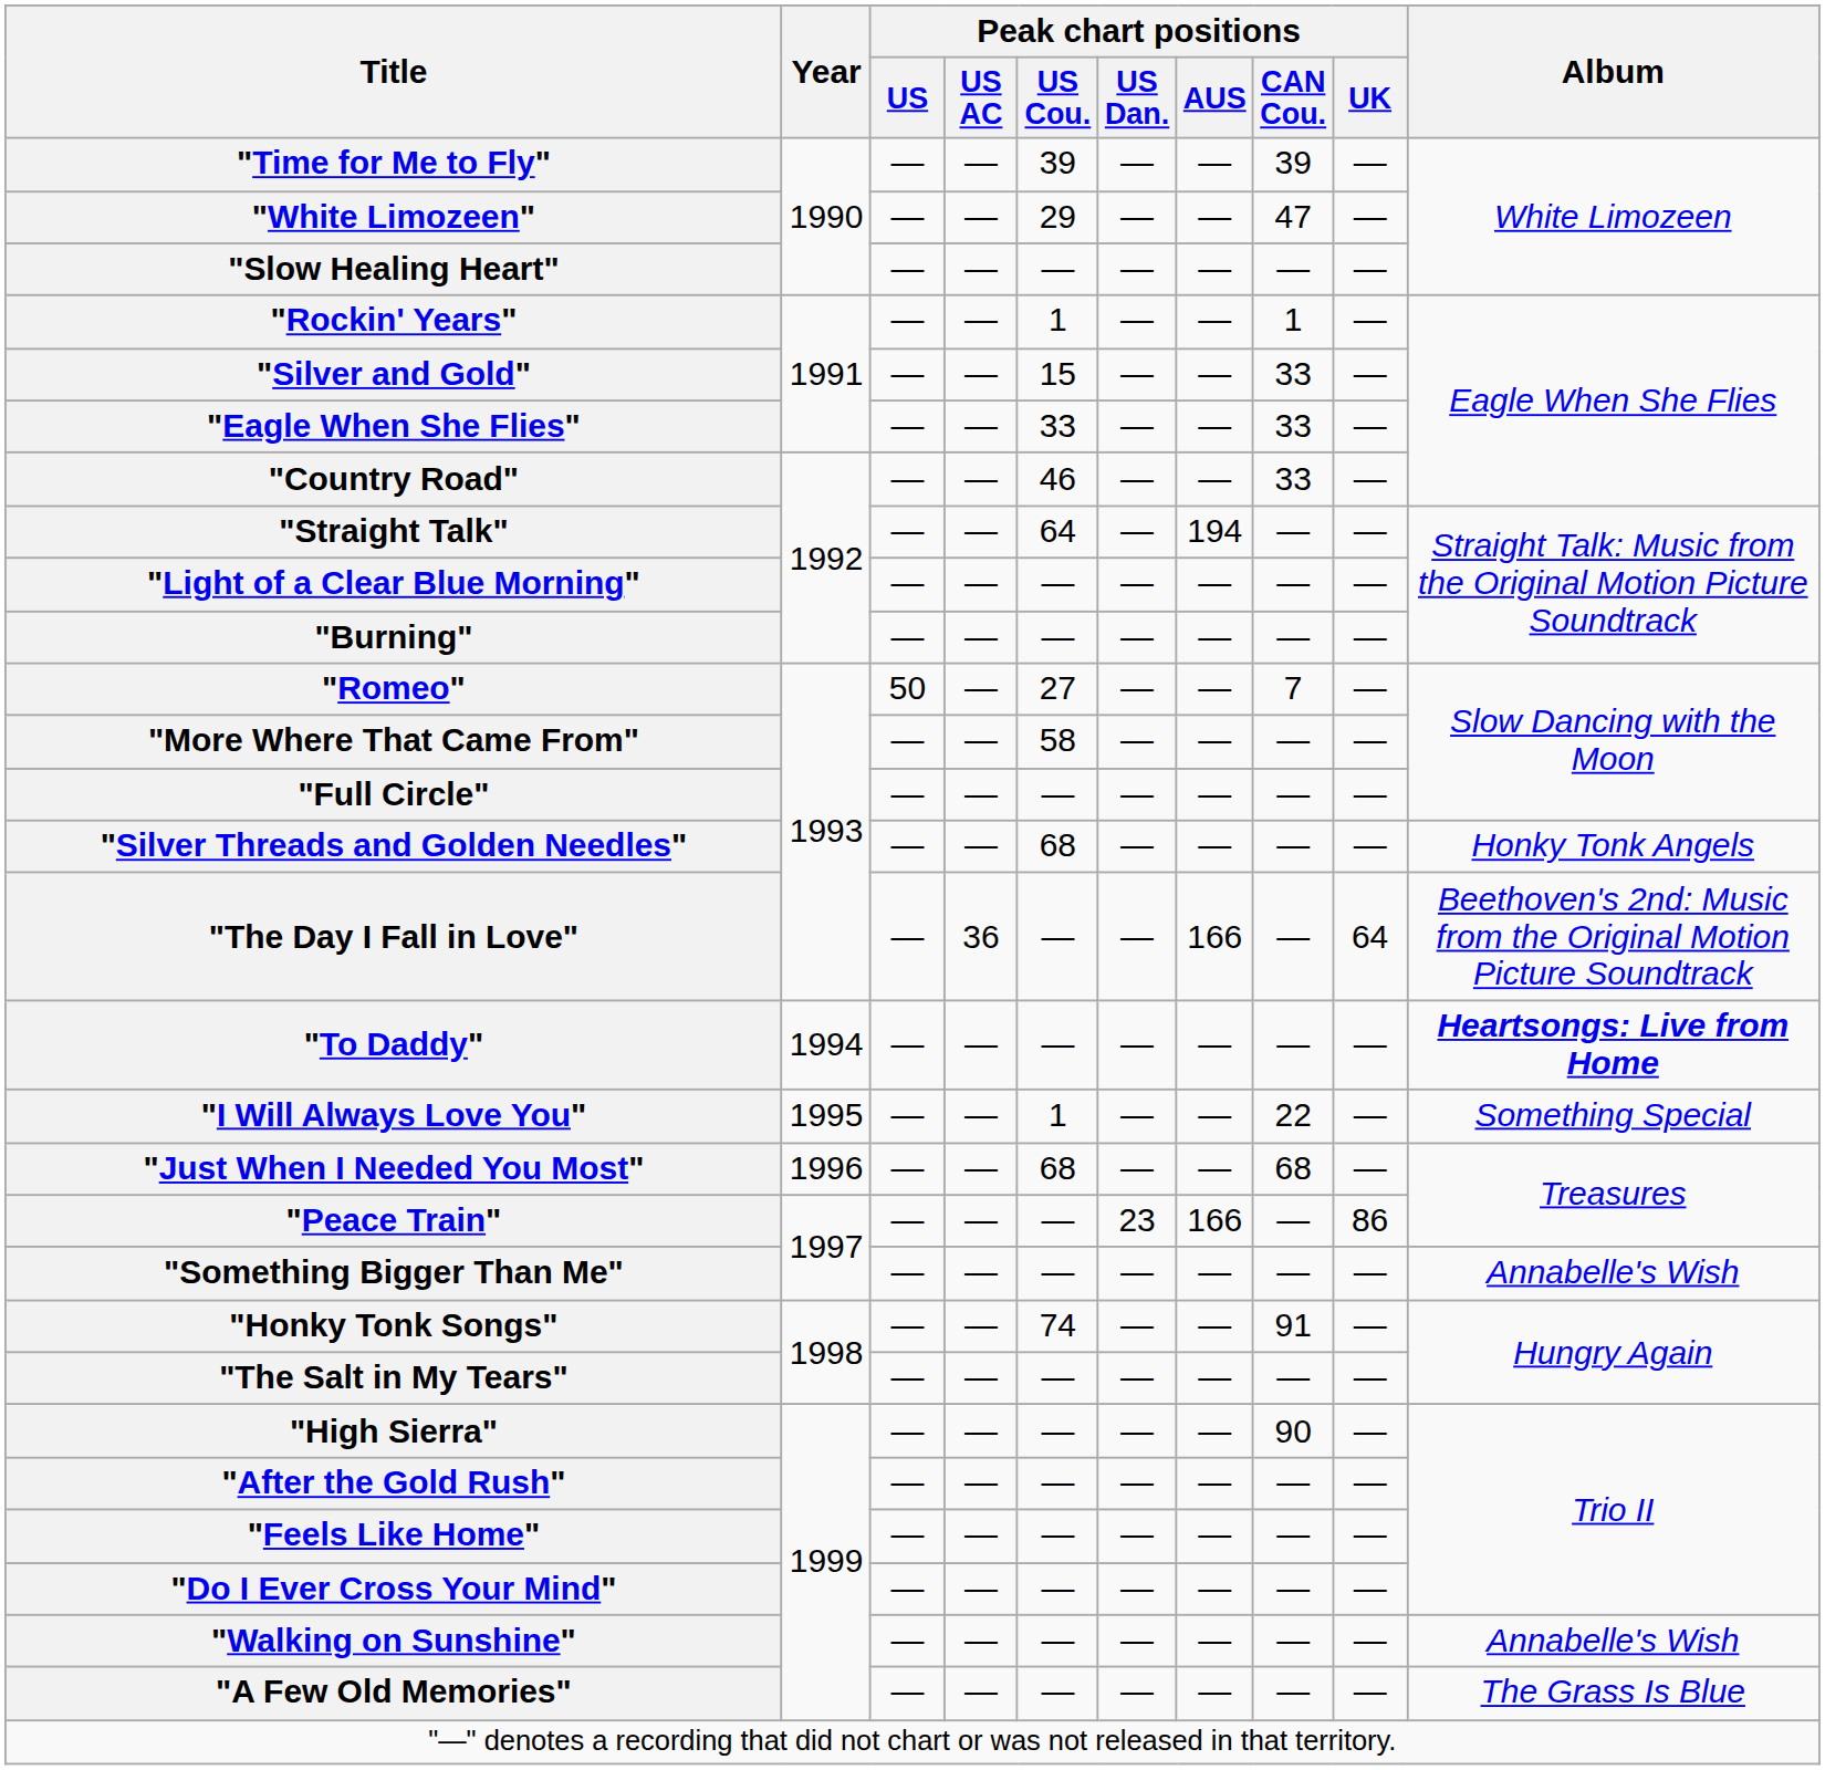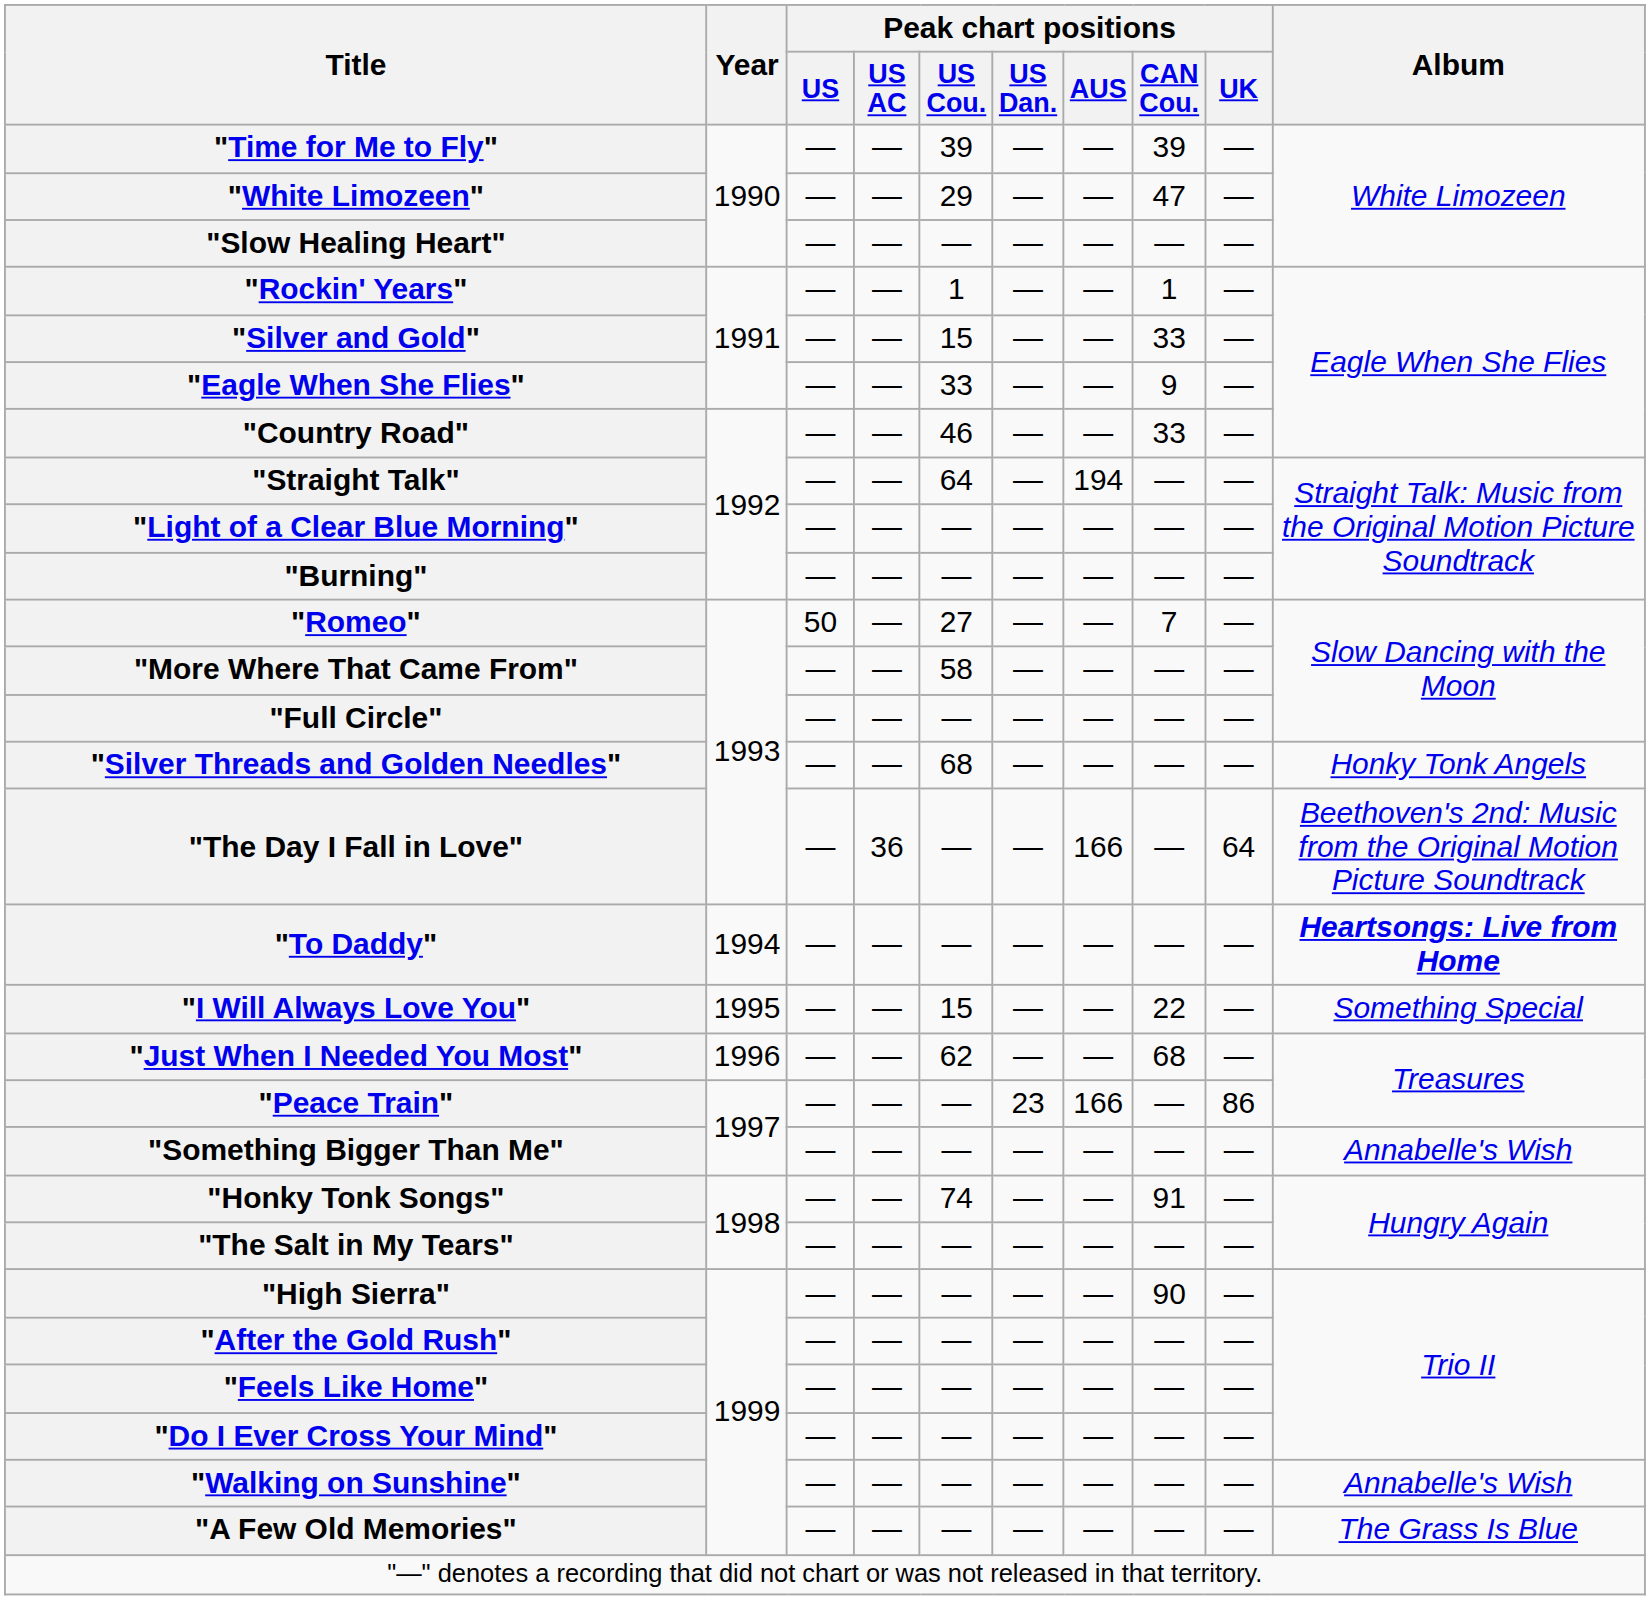 <table class="wikitable plainrowheaders" style="text-align:center;">
 <tr>
 <th scope="col" rowspan="2" style="width:23em;">Title</th>
 <th scope="col" rowspan="2" style="width:2em;">Year</th>
 <th scope="col" colspan="7">Peak chart positions</th>
 <th scope="col" rowspan="2" style="width:12em;">Album</th>
 </tr>
 <tr>
 <th scope="col" style="width:2em;font-size:90%;"><a href='#'>US</a><br></th>
 <th scope="col" style="width:2em;font-size:90%;"><a href='#'>US<br>AC</a><br></th>
 <th scope="col" style="width:2em;font-size:90%;"><a href='#'>US Cou.</a><br></th>
 <th scope="col" style="width:2em;font-size:90%;"><a href='#'>US<br>Dan.</a><br></th>
 <th scope="col" style="width:2em;font-size:90%;"><a href='#'>AUS</a><br></th>
 <th scope="col" style="width:2em;font-size:90%;"><a href='#'>CAN Cou.</a><br></th>
 <th scope="col" style="width:2em;font-size:90%;"><a href='#'>UK</a><br></th>
 </tr>
 <tr>
 <th scope="row">"<a href='#'>Time for Me to Fly</a>"</th>
 <td rowspan="3">1990</td>
 <td>—</td>
 <td>—</td>
 <td>39</td>
 <td>—</td>
 <td>—</td>
 <td>39</td>
 <td>—</td>
 <td rowspan="3"><em><a href='#'>White Limozeen</a></em></td>
 </tr>
 <tr>
 <th scope="row">"<a href='#'>White Limozeen</a>"</th>
 <td>—</td>
 <td>—</td>
 <td>29</td>
 <td>—</td>
 <td>—</td>
 <td>47</td>
 <td>—</td>
 </tr>
 <tr>
 <th scope="row">"Slow Healing Heart"</th>
 <td>—</td>
 <td>—</td>
 <td>—</td>
 <td>—</td>
 <td>—</td>
 <td>—</td>
 <td>—</td>
 </tr>
 <tr>
 <th scope="row">"<a href='#'>Rockin' Years</a>"<br></th>
 <td rowspan="3">1991</td>
 <td>—</td>
 <td>—</td>
 <td>1</td>
 <td>—</td>
 <td>—</td>
 <td>1</td>
 <td>—</td>
 <td rowspan="4"><em><a href='#'>Eagle When She Flies</a></em></td>
 </tr>
 <tr>
 <th scope="row">"<a href='#'>Silver and Gold</a>"</th>
 <td>—</td>
 <td>—</td>
 <td>15</td>
 <td>—</td>
 <td>—</td>
 <td>33</td>
 <td>—</td>
 </tr>
 <tr>
 <th scope="row">"<a href='#'>Eagle When She Flies</a>"</th>
 <td>—</td>
 <td>—</td>
 <td>33</td>
 <td>—</td>
 <td>—</td>
-<td>33</td>
+<td>9</td>
 <td>—</td>
 </tr>
 <tr>
 <th scope="row">"Country Road"</th>
 <td rowspan="4">1992</td>
 <td>—</td>
 <td>—</td>
 <td>46</td>
 <td>—</td>
 <td>—</td>
 <td>33</td>
 <td>—</td>
 </tr>
 <tr>
 <th scope="row">"Straight Talk"</th>
 <td>—</td>
 <td>—</td>
 <td>64</td>
 <td>—</td>
 <td>194</td>
 <td>—</td>
 <td>—</td>
 <td rowspan="3"><em><a href='#'>Straight Talk: Music from the Original Motion Picture Soundtrack</a></em></td>
 </tr>
 <tr>
 <th scope="row">"<a href='#'>Light of a Clear Blue Morning</a>"</th>
 <td>—</td>
 <td>—</td>
 <td>—</td>
 <td>—</td>
 <td>—</td>
 <td>—</td>
 <td>—</td>
 </tr>
 <tr>
 <th scope="row">"Burning"<br></th>
 <td>—</td>
 <td>—</td>
 <td>—</td>
 <td>—</td>
 <td>—</td>
 <td>—</td>
 <td>—</td>
 </tr>
 <tr>
 <th scope="row">"<a href='#'>Romeo</a>"<br></th>
 <td rowspan="5">1993</td>
 <td>50</td>
 <td>—</td>
 <td>27</td>
 <td>—</td>
 <td>—</td>
 <td>7</td>
 <td>—</td>
 <td rowspan="3"><em><a href='#'>Slow Dancing with the Moon</a></em></td>
 </tr>
 <tr>
 <th scope="row">"More Where That Came From"</th>
 <td>—</td>
 <td>—</td>
 <td>58</td>
 <td>—</td>
 <td>—</td>
 <td>—</td>
 <td>—</td>
 </tr>
 <tr>
 <th scope="row">"Full Circle"</th>
 <td>—</td>
 <td>—</td>
 <td>—</td>
 <td>—</td>
 <td>—</td>
 <td>—</td>
 <td>—</td>
 </tr>
 <tr>
 <th scope="row">"<a href='#'>Silver Threads and Golden Needles</a>"<br></th>
 <td>—</td>
 <td>—</td>
 <td>68</td>
 <td>—</td>
 <td>—</td>
 <td>—</td>
 <td>—</td>
 <td><em><a href='#'>Honky Tonk Angels</a></em></td>
 </tr>
 <tr>
 <th scope="row">"The Day I Fall in Love"<br></th>
 <td>—</td>
 <td>36</td>
 <td>—</td>
 <td>—</td>
 <td>166</td>
 <td>—</td>
 <td>64</td>
 <td><em><a href='#'>Beethoven's 2nd: Music from the Original Motion Picture Soundtrack</a></em></td>
 </tr>
 <tr>
 <th scope="row">"<a href='#'>To Daddy</a>" </th>
 <td>1994</td>
 <td>—</td>
 <td>—</td>
 <td>—</td>
 <td>—</td>
 <td>—</td>
 <td>—</td>
 <td>—</td>
 <td><strong><em><a href='#'>Heartsongs: Live from Home</a></em></strong></td>
 </tr>
 <tr>
 <th scope="row">"<a href='#'>I Will Always Love You</a>"<br></th>
 <td>1995</td>
 <td>—</td>
 <td>—</td>
-<td>1</td>
+<td>15</td>
 <td>—</td>
 <td>—</td>
 <td>22</td>
 <td>—</td>
 <td><em><a href='#'>Something Special</a></em></td>
 </tr>
 <tr>
 <th scope="row">"<a href='#'>Just When I Needed You Most</a>"</th>
 <td>1996</td>
 <td>—</td>
 <td>—</td>
-<td>68</td>
+<td>62</td>
 <td>—</td>
 <td>—</td>
 <td>68</td>
 <td>—</td>
 <td rowspan="2"><em><a href='#'>Treasures</a></em></td>
 </tr>
 <tr>
 <th scope="row">"<a href='#'>Peace Train</a>"</th>
 <td rowspan = "2">1997</td>
 <td>—</td>
 <td>—</td>
 <td>—</td>
 <td>23</td>
 <td>166</td>
 <td>—</td>
 <td>86</td>
 </tr>
 <tr>
 <th scope = "row">"Something Bigger Than Me"</th>
 <td>—</td>
 <td>—</td>
 <td>—</td>
 <td>—</td>
 <td>—</td>
 <td>—</td>
 <td>—</td>
 <td><em><a href='#'>Annabelle's Wish</a></em></td>
 </tr>
 <tr>
 <th scope="row">"Honky Tonk Songs"</th>
 <td rowspan="2">1998</td>
 <td>—</td>
 <td>—</td>
 <td>74</td>
 <td>—</td>
 <td>—</td>
 <td>91</td>
 <td>—</td>
 <td rowspan="2"><em><a href='#'>Hungry Again</a></em></td>
 </tr>
 <tr>
 <th scope="row">"The Salt in My Tears"</th>
 <td>—</td>
 <td>—</td>
 <td>—</td>
 <td>—</td>
 <td>—</td>
 <td>—</td>
 <td>—</td>
 </tr>
 <tr>
 <th scope="row">"High Sierra"<br></th>
 <td rowspan="6">1999</td>
 <td>—</td>
 <td>—</td>
 <td>—</td>
 <td>—</td>
 <td>—</td>
 <td>90</td>
 <td>—</td>
 <td rowspan="4"><em><a href='#'>Trio II</a></em></td>
 </tr>
 <tr>
 <th scope="row">"<a href='#'>After the Gold Rush</a>"<br></th>
 <td>—</td>
 <td>—</td>
 <td>—</td>
 <td>—</td>
 <td>—</td>
 <td>—</td>
 <td>—</td>
 </tr>
 <tr>
 <th scope="row">"<a href='#'>Feels Like Home</a>"<br></th>
 <td>—</td>
 <td>—</td>
 <td>—</td>
 <td>—</td>
 <td>—</td>
 <td>—</td>
 <td>—</td>
 </tr>
 <tr>
 <th scope="row">"<a href='#'>Do I Ever Cross Your Mind</a>"<br></th>
 <td>—</td>
 <td>—</td>
 <td>—</td>
 <td>—</td>
 <td>—</td>
 <td>—</td>
 <td>—</td>
 </tr>
 <tr>
 <th scope = "row">"<a href='#'>Walking on Sunshine</a>"</th>
 <td>—</td>
 <td>—</td>
 <td>—</td>
 <td>—</td>
 <td>—</td>
 <td>—</td>
 <td>—</td>
 <td><em><a href='#'>Annabelle's Wish</a></em></td>
 </tr>
 <tr>
 <th scope="row">"A Few Old Memories"</th>
 <td>—</td>
 <td>—</td>
 <td>—</td>
 <td>—</td>
 <td>—</td>
 <td>—</td>
 <td>—</td>
 <td><em><a href='#'>The Grass Is Blue</a></em></td>
 </tr>
 <tr>
 <td colspan="13" style="font-size:85%">"—" denotes a recording that did not chart or was not released in that territory.</td>
 </tr>
 </table>
